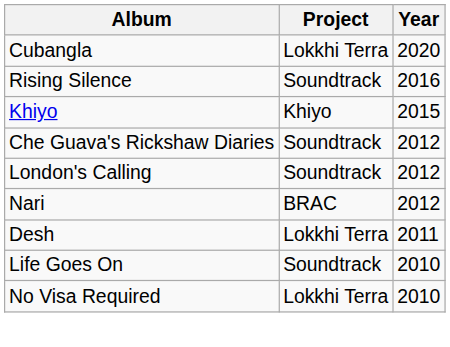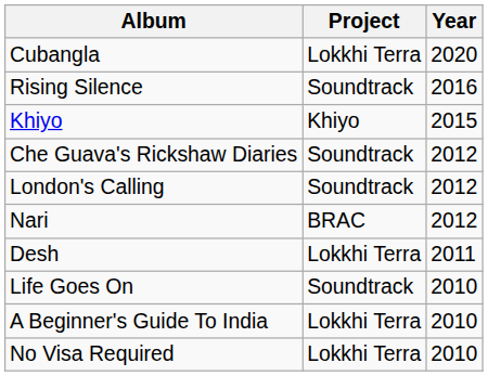 <table class="wikitable sortable">
 <tr>
 <th>Album</th>
 <th>Project</th>
 <th>Year</th>
 </tr>
 <tr>
 <td>Cubangla</td>
 <td>Lokkhi Terra</td>
 <td>2020</td>
 </tr>
 <tr>
 <td>Rising Silence</td>
 <td>Soundtrack</td>
 <td>2016</td>
 </tr>
 <tr>
 <td><a href='#'>Khiyo</a></td>
 <td>Khiyo</td>
 <td>2015</td>
 </tr>
 <tr>
 <td>Che Guava's Rickshaw Diaries</td>
 <td>Soundtrack</td>
 <td>2012</td>
 </tr>
 <tr>
 <td>London's Calling</td>
 <td>Soundtrack</td>
 <td>2012</td>
 </tr>
 <tr>
 <td>Nari</td>
 <td>BRAC</td>
 <td>2012</td>
 </tr>
 <tr>
 <td>Desh</td>
 <td>Lokkhi Terra</td>
 <td>2011</td>
 </tr>
 <tr>
 <td>Life Goes On</td>
 <td>Soundtrack</td>
 <td>2010</td>
 </tr>
 <tr>
+<td>A Beginner's Guide To India</td>
+<td>Lokkhi Terra</td>
+<td>2010</td>
+</tr>
+<tr>
 <td>No Visa Required</td>
 <td>Lokkhi Terra</td>
 <td>2010</td>
 </tr>
 </table>
